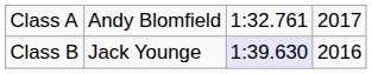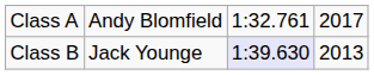 <table class="wikitable">
 <tr>
 <td>Class A</td>
 <td>Andy Blomfield</td>
 <td align="center">1:32.761</td>
 <td align="center">2017</td>
 </tr>
 <tr>
 <td>Class B</td>
 <td>Jack Younge</td>
 <td align="center" style="background: lavender;">1:39.630</td>
-<td align="center">2016</td>
+<td align="center">2013</td>
 </tr>
 </table>
